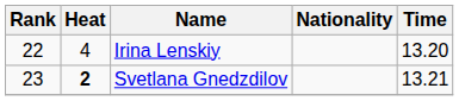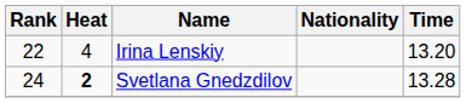 <table class="wikitable sortable" style="text-align:center">
 <tr>
 <th>Rank</th>
 <th>Heat</th>
 <th>Name</th>
 <th>Nationality</th>
 <th>Time</th>
 </tr>
 <tr>
 <td>22</td>
 <td>4</td>
 <td align=left><a href='#'>Irina Lenskiy</a></td>
 <td align=left></td>
 <td>13.20</td>
 </tr>
 <tr>
-<td>23</td>
+<td>24</td>
 <td><strong>2</strong></td>
 <td align=left><a href='#'>Svetlana Gnedzdilov</a></td>
 <td align=left></td>
-<td>13.21</td>
+<td>13.28</td>
 </tr>
 <tr>
 </tr>
 </table>
